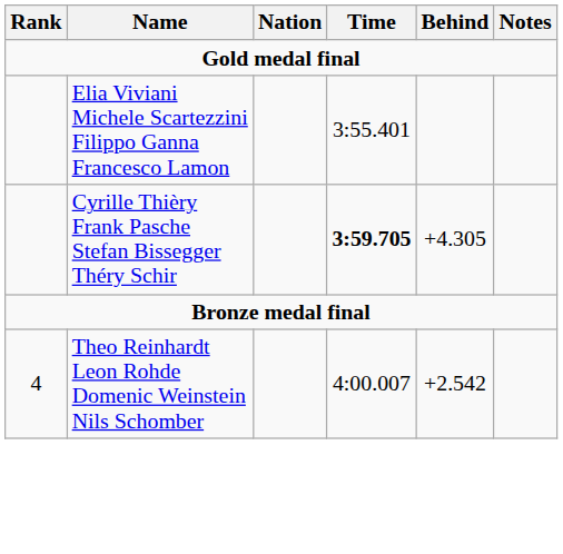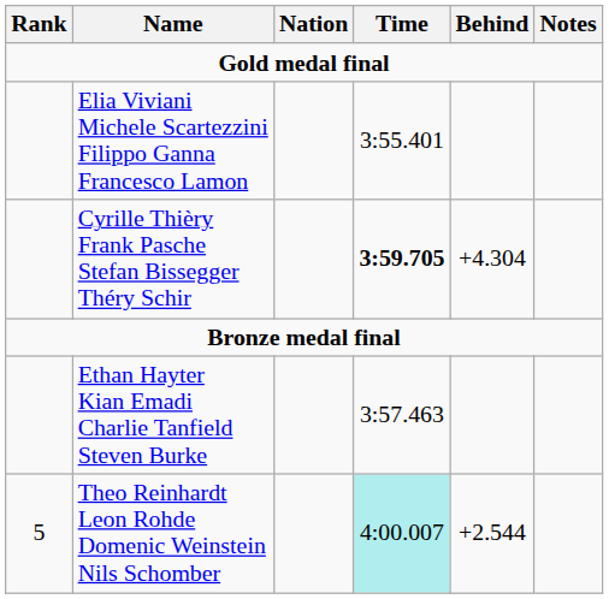 <table class="wikitable" style="text-align:center">
 <tr>
 <th>Rank</th>
 <th>Name</th>
 <th>Nation</th>
 <th>Time</th>
 <th>Behind</th>
 <th>Notes</th>
 </tr>
 <tr>
 <td colspan="6"><strong>Gold medal final</strong></td>
 </tr>
 <tr>
 <td></td>
 <td align=left><a href='#'>Elia Viviani</a><br><a href='#'>Michele Scartezzini</a><br><a href='#'>Filippo Ganna</a><br><a href='#'>Francesco Lamon</a></td>
 <td align=left></td>
 <td>3:55.401</td>
 <td></td>
 <td></td>
 </tr>
 <tr>
 <td></td>
 <td align=left><a href='#'>Cyrille Thièry</a><br><a href='#'>Frank Pasche</a><br><a href='#'>Stefan Bissegger</a><br><a href='#'>Théry Schir</a></td>
 <td align=left></td>
 <td><strong>3:59.705</strong></td>
-<td>+4.305</td>
+<td>+4.304</td>
 <td></td>
 </tr>
 <tr>
 <td colspan="6"><strong>Bronze medal final</strong></td>
 </tr>
 <tr>
-<td>4</td>
+<td></td>
+<td align=left><a href='#'>Ethan Hayter</a><br><a href='#'>Kian Emadi</a><br><a href='#'>Charlie Tanfield</a><br><a href='#'>Steven Burke</a></td>
+<td align=left></td>
+<td>3:57.463</td>
+<td></td>
+<td></td>
+</tr>
+<tr>
+<td>5</td>
 <td align=left><a href='#'>Theo Reinhardt</a><br><a href='#'>Leon Rohde</a><br><a href='#'>Domenic Weinstein</a><br><a href='#'>Nils Schomber</a></td>
 <td align=left></td>
-<td>4:00.007</td>
-<td>+2.542</td>
+<td style="background: paleturquoise;">4:00.007</td>
+<td>+2.544</td>
 <td></td>
 </tr>
 </table>
